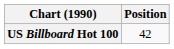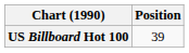 <table class="wikitable plainrowheaders" style="text-align:center">
 <tr>
 <th>Chart (1990)</th>
 <th>Position</th>
 </tr>
 <tr>
 <th scope="row">US <em>Billboard</em> Hot 100</th>
-<td>42</td>
+<td>39</td>
 </tr>
 </table>
